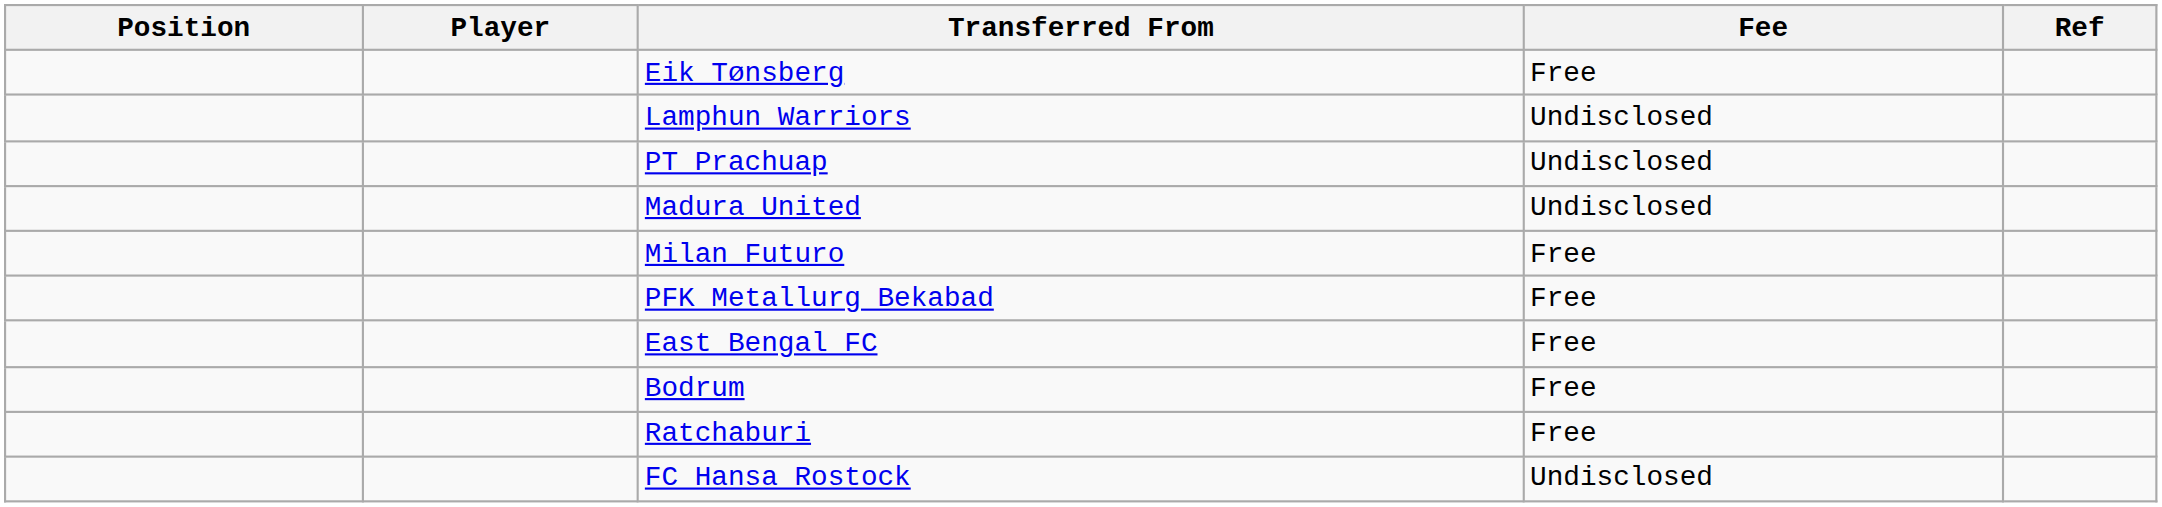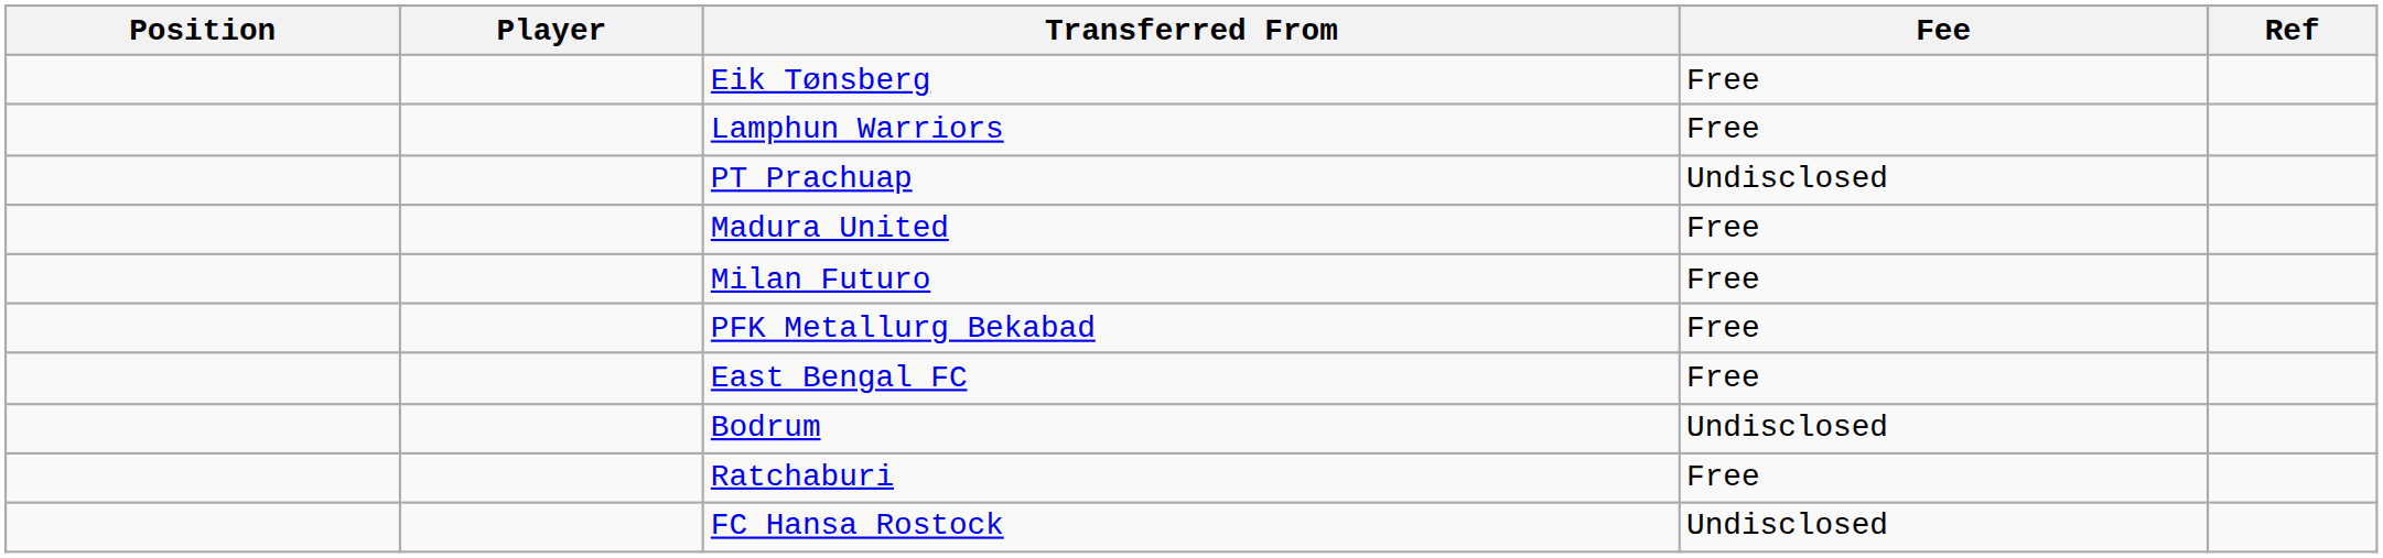 <table class="wikitable sortable" style="width:80%; text-align:center; font-size:100%; text-align:left;">
 <tr>
 <th><strong>Position</strong></th>
 <th><strong>Player</strong></th>
 <th><strong>Transferred From</strong></th>
 <th><strong>Fee</strong></th>
 <th><strong>Ref</strong></th>
 </tr>
 <tr>
 <td></td>
 <td></td>
 <td> <a href='#'>Eik Tønsberg</a></td>
 <td>Free</td>
 <td></td>
 </tr>
 <tr>
 <td></td>
 <td></td>
 <td> <a href='#'>Lamphun Warriors</a></td>
-<td>Undisclosed</td>
+<td>Free</td>
 <td></td>
 </tr>
 <tr>
 <td></td>
 <td></td>
 <td> <a href='#'>PT Prachuap</a></td>
 <td>Undisclosed</td>
 <td></td>
 </tr>
 <tr>
 <td></td>
 <td></td>
 <td> <a href='#'>Madura United</a></td>
-<td>Undisclosed</td>
+<td>Free</td>
 <td></td>
 </tr>
 <tr>
 <td></td>
 <td></td>
 <td> <a href='#'>Milan Futuro</a></td>
 <td>Free</td>
 <td></td>
 </tr>
 <tr>
 <td></td>
 <td></td>
 <td> <a href='#'>PFK Metallurg Bekabad</a></td>
 <td>Free</td>
 <td></td>
 </tr>
 <tr>
 <td></td>
 <td></td>
 <td> <a href='#'>East Bengal FC</a></td>
 <td>Free</td>
 <td></td>
 </tr>
 <tr>
 <td></td>
 <td></td>
 <td> <a href='#'>Bodrum</a></td>
-<td>Free</td>
+<td>Undisclosed</td>
 <td></td>
 </tr>
 <tr>
 <td></td>
 <td></td>
 <td> <a href='#'>Ratchaburi</a></td>
 <td>Free</td>
 <td></td>
 </tr>
 <tr>
 <td></td>
 <td></td>
 <td> <a href='#'>FC Hansa Rostock</a></td>
 <td>Undisclosed</td>
 <td></td>
 </tr>
 </table>
